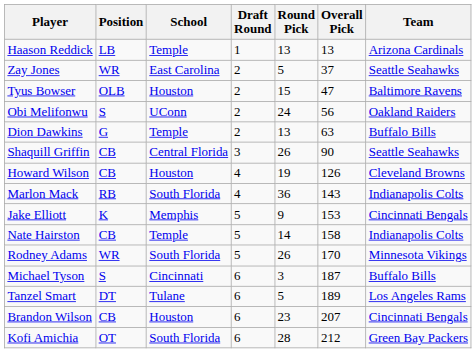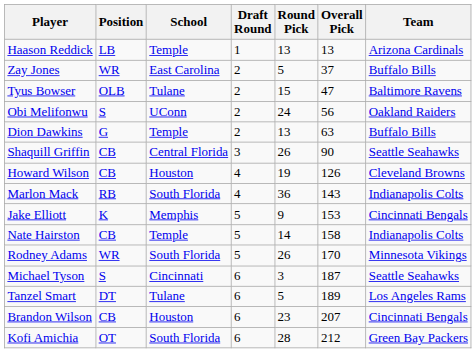 <table class="wikitable sortable" border="1">
 <tr>
 <th>Player</th>
 <th>Position</th>
 <th>School</th>
 <th>Draft<br>Round</th>
 <th>Round<br>Pick</th>
 <th>Overall<br>Pick</th>
 <th>Team</th>
 </tr>
 <tr>
 <td><a href='#'>Haason Reddick</a></td>
 <td><a href='#'>LB</a></td>
 <td><a href='#'>Temple</a></td>
 <td>1</td>
 <td>13</td>
 <td>13</td>
 <td><a href='#'>Arizona Cardinals</a></td>
 </tr>
 <tr>
 <td><a href='#'>Zay Jones</a></td>
 <td><a href='#'>WR</a></td>
 <td><a href='#'>East Carolina</a></td>
 <td>2</td>
 <td>5</td>
 <td>37</td>
-<td><a href='#'>Seattle Seahawks</a></td>
+<td><a href='#'>Buffalo Bills</a></td>
 </tr>
 <tr>
 <td><a href='#'>Tyus Bowser</a></td>
 <td><a href='#'>OLB</a></td>
-<td><a href='#'>Houston</a></td>
+<td><a href='#'>Tulane</a></td>
 <td>2</td>
 <td>15</td>
 <td>47</td>
 <td><a href='#'>Baltimore Ravens</a></td>
 </tr>
 <tr>
 <td><a href='#'>Obi Melifonwu</a></td>
 <td><a href='#'>S</a></td>
 <td><a href='#'>UConn</a></td>
 <td>2</td>
 <td>24</td>
 <td>56</td>
 <td><a href='#'>Oakland Raiders</a></td>
 </tr>
 <tr>
 <td><a href='#'>Dion Dawkins</a></td>
 <td><a href='#'>G</a></td>
 <td><a href='#'>Temple</a></td>
 <td>2</td>
 <td>13</td>
 <td>63</td>
 <td><a href='#'>Buffalo Bills</a></td>
 </tr>
 <tr>
 <td><a href='#'>Shaquill Griffin</a></td>
 <td><a href='#'>CB</a></td>
 <td><a href='#'>Central Florida</a></td>
 <td>3</td>
 <td>26</td>
 <td>90</td>
 <td><a href='#'>Seattle Seahawks</a></td>
 </tr>
 <tr>
 <td><a href='#'>Howard Wilson</a></td>
 <td><a href='#'>CB</a></td>
 <td><a href='#'>Houston</a></td>
 <td>4</td>
 <td>19</td>
 <td>126</td>
 <td><a href='#'>Cleveland Browns</a></td>
 </tr>
 <tr>
 <td><a href='#'>Marlon Mack</a></td>
 <td><a href='#'>RB</a></td>
 <td><a href='#'>South Florida</a></td>
 <td>4</td>
 <td>36</td>
 <td>143</td>
 <td><a href='#'>Indianapolis Colts</a></td>
 </tr>
 <tr>
 <td><a href='#'>Jake Elliott</a></td>
 <td><a href='#'>K</a></td>
 <td><a href='#'>Memphis</a></td>
 <td>5</td>
 <td>9</td>
 <td>153</td>
 <td><a href='#'>Cincinnati Bengals</a></td>
 </tr>
 <tr>
 <td><a href='#'>Nate Hairston</a></td>
 <td><a href='#'>CB</a></td>
 <td><a href='#'>Temple</a></td>
 <td>5</td>
 <td>14</td>
 <td>158</td>
 <td><a href='#'>Indianapolis Colts</a></td>
 </tr>
 <tr>
 <td><a href='#'>Rodney Adams</a></td>
 <td><a href='#'>WR</a></td>
 <td><a href='#'>South Florida</a></td>
 <td>5</td>
 <td>26</td>
 <td>170</td>
 <td><a href='#'>Minnesota Vikings</a></td>
 </tr>
 <tr>
 <td><a href='#'>Michael Tyson</a></td>
 <td><a href='#'>S</a></td>
 <td><a href='#'>Cincinnati</a></td>
 <td>6</td>
 <td>3</td>
 <td>187</td>
-<td><a href='#'>Buffalo Bills</a></td>
+<td><a href='#'>Seattle Seahawks</a></td>
 </tr>
 <tr>
 <td><a href='#'>Tanzel Smart</a></td>
 <td><a href='#'>DT</a></td>
 <td><a href='#'>Tulane</a></td>
 <td>6</td>
 <td>5</td>
 <td>189</td>
 <td><a href='#'>Los Angeles Rams</a></td>
 </tr>
 <tr>
 <td><a href='#'>Brandon Wilson</a></td>
 <td><a href='#'>CB</a></td>
 <td><a href='#'>Houston</a></td>
 <td>6</td>
 <td>23</td>
 <td>207</td>
 <td><a href='#'>Cincinnati Bengals</a></td>
 </tr>
 <tr>
 <td><a href='#'>Kofi Amichia</a></td>
 <td><a href='#'>OT</a></td>
 <td><a href='#'>South Florida</a></td>
 <td>6</td>
 <td>28</td>
 <td>212</td>
 <td><a href='#'>Green Bay Packers</a></td>
 </tr>
 </table>
